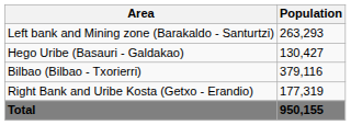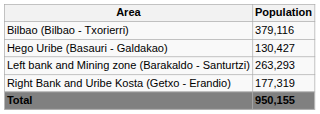 <table class="wikitable">
 <tr>
 <th style="text-align: center;"><strong>Area</strong></th>
 <th style="text-align: center;"><strong>Population</strong></th>
 </tr>
 <tr>
-<td>Left bank and Mining zone (Barakaldo - Santurtzi)</td>
-<td>263,293</td>
+<td>Bilbao (Bilbao - Txorierri)</td>
+<td>379,116</td>
 </tr>
 <tr>
 <td>Hego Uribe (Basauri - Galdakao)</td>
 <td>130,427</td>
 </tr>
 <tr>
-<td>Bilbao (Bilbao - Txorierri)</td>
-<td>379,116</td>
+<td>Left bank and Mining zone (Barakaldo - Santurtzi)</td>
+<td>263,293</td>
 </tr>
 <tr>
 <td>Right Bank and Uribe Kosta (Getxo - Erandio)</td>
 <td>177,319</td>
 </tr>
 <tr bgcolor=gray>
 <td><strong>Total</strong></td>
 <td><strong>950,155</strong></td>
 </tr>
 </table>
